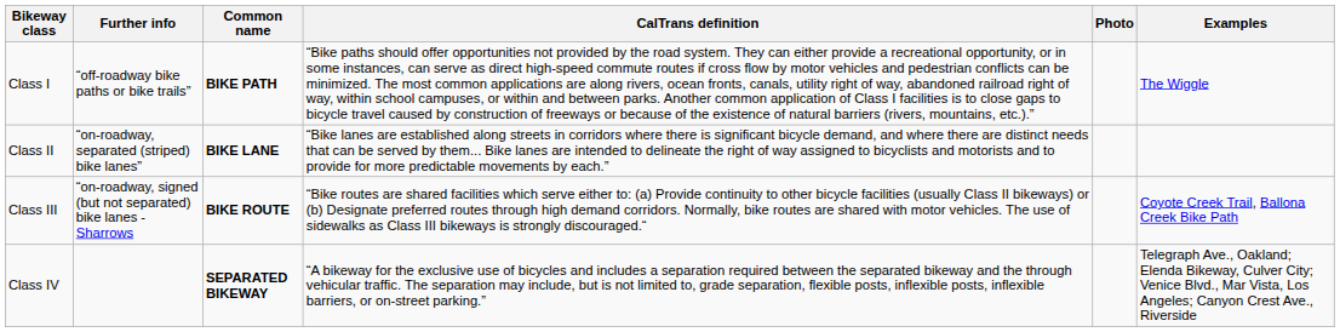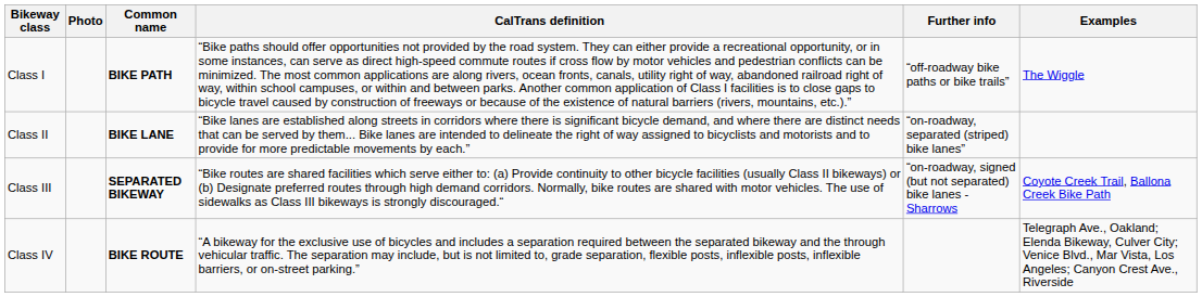 <table class="wikitable">
 <tr>
 <th>Bikeway class</th>
-<th>Further info</th>
+<th>Photo</th>
 <th>Common name</th>
 <th>CalTrans definition</th>
-<th>Photo</th>
+<th>Further info</th>
 <th>Examples</th>
 </tr>
 <tr>
 <td>Class I</td>
-<td>“off-roadway bike paths or bike trails” </td>
+<td></td>
 <td><strong>BIKE PATH</strong></td>
 <td>“Bike paths should offer opportunities not provided by the road system. They can either provide a recreational opportunity, or in some instances, can serve as direct high-speed commute routes if cross flow by motor vehicles and pedestrian conflicts can be minimized. The most common applications are along rivers, ocean fronts, canals, utility right of way, abandoned railroad right of way, within school campuses, or within and between parks. Another common application of Class I facilities is to close gaps to bicycle travel caused by construction of freeways or because of the existence of natural barriers (rivers, mountains, etc.).”</td>
-<td></td>
+<td>“off-roadway bike paths or bike trails” </td>
 <td><a href='#'>The Wiggle</a></td>
 </tr>
 <tr>
 <td>Class II</td>
-<td>“on-roadway, separated (striped) bike lanes”</td>
+<td></td>
 <td><strong>BIKE LANE</strong></td>
 <td>“Bike lanes are established along streets in corridors where there is significant bicycle demand, and where there are distinct needs that can be served by them... Bike lanes are intended to delineate the right of way assigned to bicyclists and motorists and to provide for more predictable movements by each.”</td>
-<td></td>
+<td>“on-roadway, separated (striped) bike lanes”</td>
 <td></td>
 </tr>
 <tr>
 <td>Class III</td>
+<td></td>
+<td><strong>SEPARATED BIKEWAY</strong></td>
+<td>“Bike routes are shared facilities which serve either to: (a) Provide continuity to other bicycle facilities (usually Class II bikeways) or (b) Designate preferred routes through high demand corridors. Normally, bike routes are shared with motor vehicles. The use of sidewalks as Class III bikeways is strongly discouraged.“</td>
 <td>“on-roadway, signed (but not separated) bike lanes - <a href='#'>Sharrows</a></td>
-<td><strong>BIKE ROUTE</strong></td>
-<td>“Bike routes are shared facilities which serve either to: (a) Provide continuity to other bicycle facilities (usually Class II bikeways) or (b) Designate preferred routes through high demand corridors. Normally, bike routes are shared with motor vehicles. The use of sidewalks as Class III bikeways is strongly discouraged.“</td>
-<td></td>
 <td><a href='#'>Coyote Creek Trail</a>, <a href='#'>Ballona Creek Bike Path</a></td>
 </tr>
 <tr>
 <td>Class IV</td>
 <td></td>
-<td><strong>SEPARATED BIKEWAY</strong></td>
+<td><strong>BIKE ROUTE</strong></td>
 <td>“A bikeway for the exclusive use of bicycles and includes a separation required between the separated bikeway and the through vehicular traffic. The separation may include, but is not limited to, grade separation, flexible posts, inflexible posts, inflexible barriers, or on-street parking.”</td>
 <td></td>
 <td>Telegraph Ave., Oakland; Elenda Bikeway, Culver City; Venice Blvd., Mar Vista, Los Angeles; Canyon Crest Ave., Riverside</td>
 </tr>
 </table>
